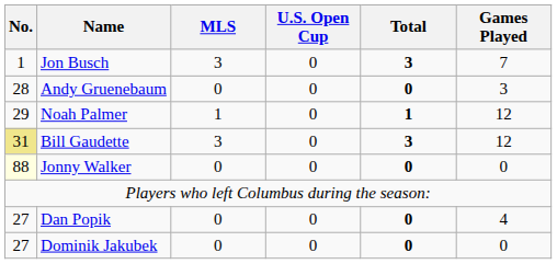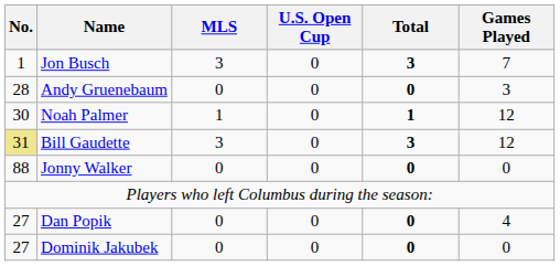 <table class="wikitable sortable" style="text-align: center;">
 <tr>
 <th rowspan=1>No.</th>
 <th rowspan=1>Name</th>
 <th style="width:85px;"><a href='#'>MLS</a></th>
 <th style="width:85px;"><a href='#'>U.S. Open Cup</a></th>
 <th style="width:85px;"><strong>Total</strong></th>
 <th style="width:85px;"><strong>Games Played</strong></th>
 </tr>
 <tr>
 <td>1</td>
 <td align=left> <a href='#'>Jon Busch</a></td>
 <td>3</td>
 <td>0</td>
 <td><strong>3</strong></td>
 <td>7</td>
 </tr>
 <tr>
 <td>28</td>
 <td align=left> <a href='#'>Andy Gruenebaum</a></td>
 <td>0</td>
 <td>0</td>
 <td><strong>0</strong></td>
 <td>3</td>
 </tr>
 <tr>
-<td>29</td>
+<td>30</td>
 <td align=left> <a href='#'>Noah Palmer</a></td>
 <td>1</td>
 <td>0</td>
 <td><strong>1</strong></td>
 <td>12</td>
 </tr>
 <tr>
 <td style="background: khaki;">31</td>
 <td align=left> <a href='#'>Bill Gaudette</a></td>
 <td>3</td>
 <td>0</td>
 <td><strong>3</strong></td>
 <td>12</td>
 </tr>
 <tr>
-<td style="background: lightyellow;">88</td>
+<td>88</td>
 <td align=left> <a href='#'>Jonny Walker</a></td>
 <td>0</td>
 <td>0</td>
 <td><strong>0</strong></td>
 <td>0</td>
 </tr>
 <tr>
 <td colspan=9 align=center><em>Players who left Columbus during the season:</em></td>
 </tr>
 <tr>
 <td>27</td>
 <td align=left> <a href='#'>Dan Popik</a></td>
 <td>0</td>
 <td>0</td>
 <td><strong>0</strong></td>
 <td>4</td>
 </tr>
 <tr>
 <td>27</td>
 <td align=left> <a href='#'>Dominik Jakubek</a></td>
 <td>0</td>
 <td>0</td>
 <td><strong>0</strong></td>
 <td>0</td>
 </tr>
 </table>
